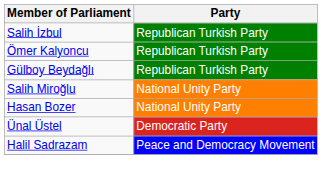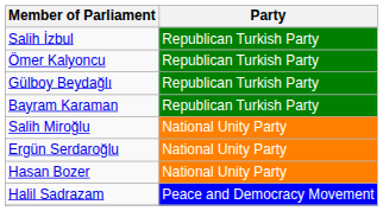 <table class="wikitable">
 <tr>
 <th>Member of Parliament</th>
 <th>Party</th>
 </tr>
 <tr>
 <td><a href='#'>Salih İzbul</a></td>
 <td style="background:#008000; color:white">Republican Turkish Party</td>
 </tr>
 <tr>
 <td><a href='#'>Ömer Kalyoncu</a></td>
 <td style="background:#008000; color:white">Republican Turkish Party</td>
 </tr>
 <tr>
 <td><a href='#'>Gülboy Beydağlı</a></td>
 <td style="background:#008000; color:white">Republican Turkish Party</td>
 </tr>
 <tr>
+<td><a href='#'>Bayram Karaman</a></td>
+<td style="background:#008000; color:white">Republican Turkish Party</td>
+</tr>
+<tr>
 <td><a href='#'>Salih Miroğlu</a></td>
+<td style="background:#FF7F00; color:white">National Unity Party</td>
+</tr>
+<tr>
+<td><a href='#'>Ergün Serdaroğlu</a></td>
 <td style="background:#FF7F00; color:white">National Unity Party</td>
 </tr>
 <tr>
 <td><a href='#'>Hasan Bozer</a></td>
 <td style="background:#FF7F00; color:white">National Unity Party</td>
-</tr>
-<tr>
-<td><a href='#'>Ünal Üstel</a></td>
-<td style="background:#DC241f; color:white">Democratic Party</td>
 </tr>
 <tr>
 <td><a href='#'>Halil Sadrazam</a></td>
 <td style="background:#0000FF; color:white">Peace and Democracy Movement</td>
 </tr>
 <tr>
 </tr>
 </table>
